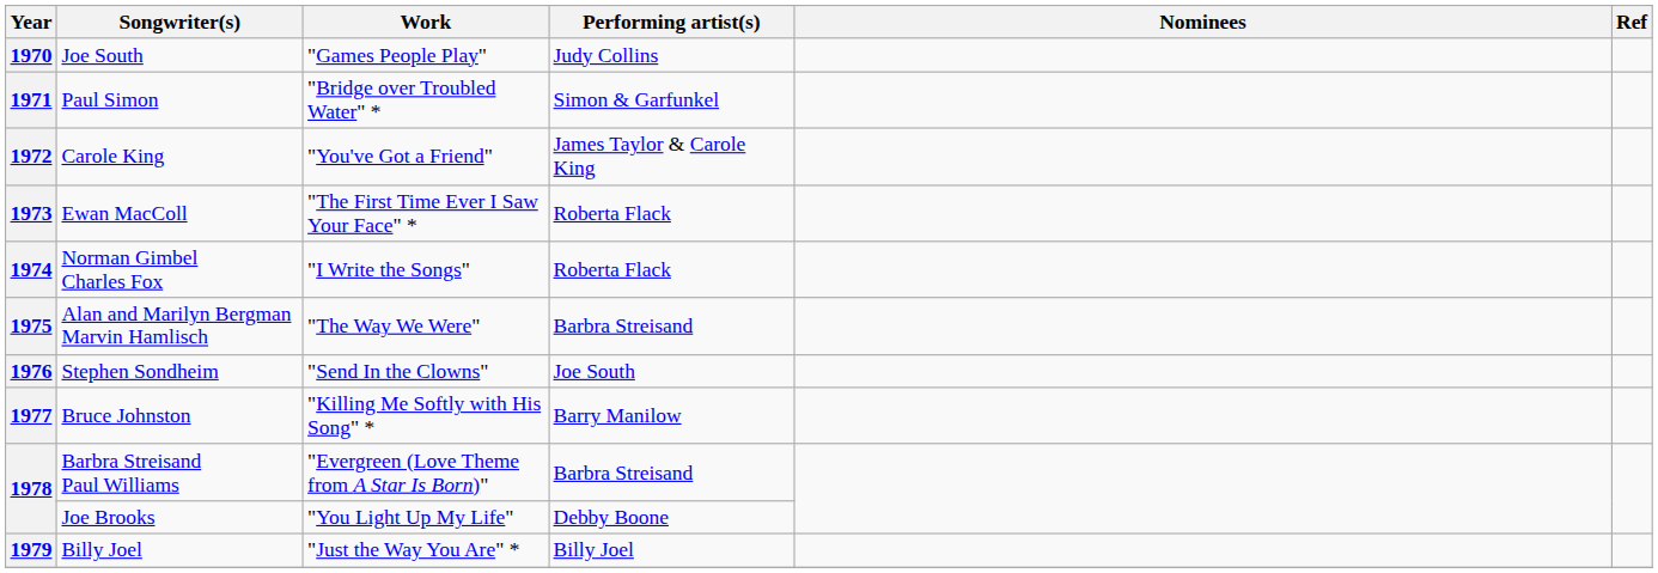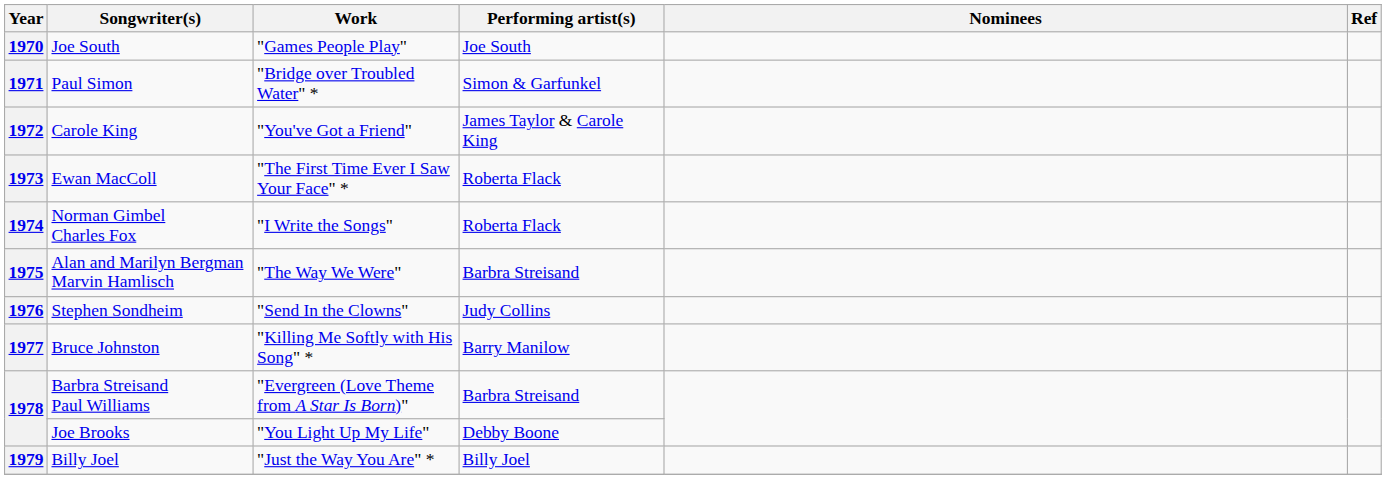 <table class="wikitable sortable" style="width:100%">
 <tr>
 <th scope="col" width="1%">Year</th>
 <th scope="col" width="15%">Songwriter(s)</th>
 <th scope="col" width="15%">Work</th>
 <th scope="col" width="15%">Performing artist(s)</th>
 <th scope="col" class="unsortable" width="50%">Nominees</th>
 <th scope="col" class="unsortable" width="1%">Ref</th>
 </tr>
 <tr>
 <th scope="row"><a href='#'>1970</a></th>
 <td><a href='#'>Joe South</a></td>
 <td>"<a href='#'>Games People Play</a>"</td>
-<td><a href='#'>Judy Collins</a></td>
+<td><a href='#'>Joe South</a></td>
 <td></td>
 <td style="text-align:center;"></td>
 </tr>
 <tr>
 <th scope="row"><a href='#'>1971</a></th>
 <td><a href='#'>Paul Simon</a></td>
 <td>"<a href='#'>Bridge over Troubled Water</a>" *</td>
 <td><a href='#'>Simon & Garfunkel</a></td>
 <td></td>
 <td style="text-align:center;"></td>
 </tr>
 <tr>
 <th scope="row"><a href='#'>1972</a></th>
 <td><a href='#'>Carole King</a></td>
 <td>"<a href='#'>You've Got a Friend</a>"</td>
 <td><a href='#'>James Taylor</a> & <a href='#'>Carole King</a></td>
 <td></td>
 <td style="text-align:center;"></td>
 </tr>
 <tr>
 <th scope="row"><a href='#'>1973</a></th>
 <td><a href='#'>Ewan MacColl</a></td>
 <td>"<a href='#'>The First Time Ever I Saw Your Face</a>" *</td>
 <td><a href='#'>Roberta Flack</a></td>
 <td></td>
 <td style="text-align:center;"></td>
 </tr>
 <tr>
 <th scope="row"><a href='#'>1974</a></th>
 <td><a href='#'>Norman Gimbel</a><br><a href='#'>Charles Fox</a></td>
 <td>"<a href='#'>I Write the Songs</a>"</td>
 <td><a href='#'>Roberta Flack</a></td>
 <td></td>
 <td style="text-align:center;"></td>
 </tr>
 <tr>
 <th scope="row"><a href='#'>1975</a></th>
 <td><a href='#'>Alan and Marilyn Bergman</a><br><a href='#'>Marvin Hamlisch</a></td>
 <td>"<a href='#'>The Way We Were</a>"</td>
 <td><a href='#'>Barbra Streisand</a></td>
 <td></td>
 <td style="text-align:center;"></td>
 </tr>
 <tr>
 <th scope="row"><a href='#'>1976</a></th>
 <td><a href='#'>Stephen Sondheim</a></td>
 <td>"<a href='#'>Send In the Clowns</a>"</td>
-<td><a href='#'>Joe South</a></td>
+<td><a href='#'>Judy Collins</a></td>
 <td></td>
 <td style="text-align:center;"></td>
 </tr>
 <tr>
 <th scope="row"><a href='#'>1977</a></th>
 <td><a href='#'>Bruce Johnston</a></td>
 <td>"<a href='#'>Killing Me Softly with His Song</a>" *</td>
 <td><a href='#'>Barry Manilow</a></td>
 <td></td>
 <td style="text-align:center;"></td>
 </tr>
 <tr>
 <th scope="row" rowspan=2><a href='#'>1978</a></th>
 <td><a href='#'>Barbra Streisand</a><br><a href='#'>Paul Williams</a></td>
 <td>"<a href='#'>Evergreen (Love Theme from <em>A Star Is Born</em>)</a>"</td>
 <td><a href='#'>Barbra Streisand</a></td>
 <td rowspan=2></td>
 <td style="text-align:center;" rowspan=2></td>
 </tr>
 <tr>
 <td><a href='#'>Joe Brooks</a></td>
 <td>"<a href='#'>You Light Up My Life</a>"</td>
 <td><a href='#'>Debby Boone</a></td>
 </tr>
 <tr>
 <th scope="row"><a href='#'>1979</a></th>
 <td><a href='#'>Billy Joel</a></td>
 <td>"<a href='#'>Just the Way You Are</a>" *</td>
 <td><a href='#'>Billy Joel</a></td>
 <td></td>
 <td style="text-align:center;"></td>
 </tr>
 <tr>
 </tr>
 </table>
